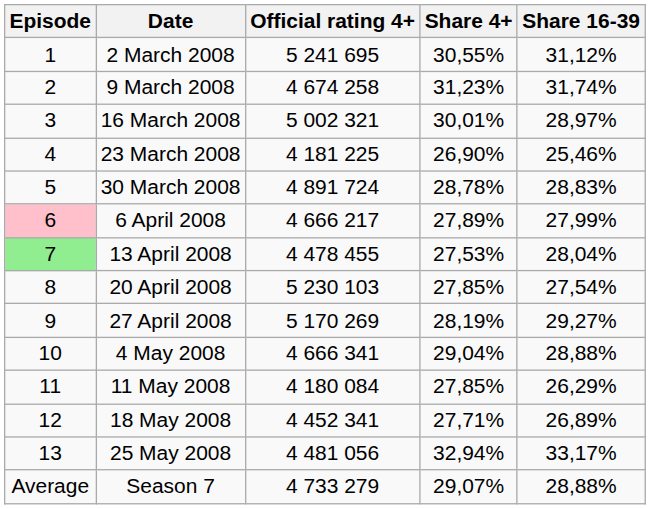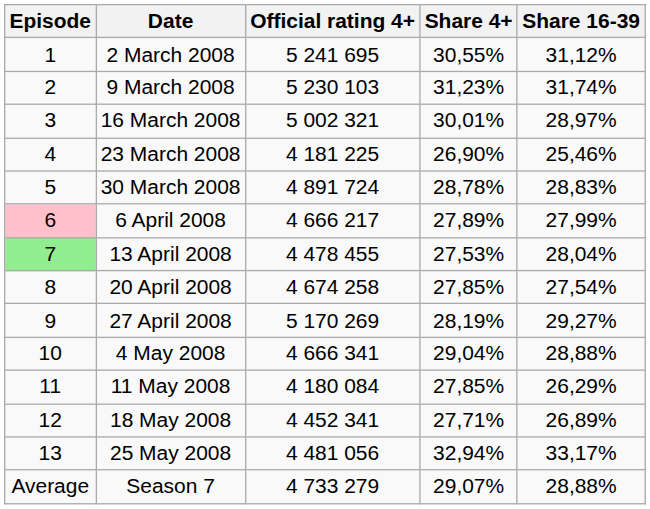 <table class="wikitable" style="font-size:100%; text-align:center">
 <tr>
 <th>Episode</th>
 <th>Date</th>
 <th>Official rating 4+</th>
 <th>Share 4+</th>
 <th>Share 16-39</th>
 </tr>
 <tr>
 <td>1</td>
 <td>2 March 2008</td>
 <td>5 241 695</td>
 <td>30,55%</td>
 <td>31,12%</td>
 </tr>
 <tr>
 <td>2</td>
 <td>9 March 2008</td>
-<td>4 674 258</td>
+<td>5 230 103</td>
 <td>31,23%</td>
 <td>31,74%</td>
 </tr>
 <tr>
 <td>3</td>
 <td>16 March 2008</td>
 <td>5 002 321</td>
 <td>30,01%</td>
 <td>28,97%</td>
 </tr>
 <tr>
 <td>4</td>
 <td>23 March 2008</td>
 <td>4 181 225</td>
 <td>26,90%</td>
 <td>25,46%</td>
 </tr>
 <tr>
 <td>5</td>
 <td>30 March 2008</td>
 <td>4 891 724</td>
 <td>28,78%</td>
 <td>28,83%</td>
 </tr>
 <tr>
 <td style="background: pink;">6</td>
 <td>6 April 2008</td>
 <td>4 666 217</td>
 <td>27,89%</td>
 <td>27,99%</td>
 </tr>
 <tr>
 <td style="background: lightgreen;">7</td>
 <td>13 April 2008</td>
 <td>4 478 455</td>
 <td>27,53%</td>
 <td>28,04%</td>
 </tr>
 <tr>
 <td>8</td>
 <td>20 April 2008</td>
-<td>5 230 103</td>
+<td>4 674 258</td>
 <td>27,85%</td>
 <td>27,54%</td>
 </tr>
 <tr>
 <td>9</td>
 <td>27 April 2008</td>
 <td>5 170 269</td>
 <td>28,19%</td>
 <td>29,27%</td>
 </tr>
 <tr>
 <td>10</td>
 <td>4 May 2008</td>
 <td>4 666 341</td>
 <td>29,04%</td>
 <td>28,88%</td>
 </tr>
 <tr>
 <td>11</td>
 <td>11 May 2008</td>
 <td>4 180 084</td>
 <td>27,85%</td>
 <td>26,29%</td>
 </tr>
 <tr>
 <td>12</td>
 <td>18 May 2008</td>
 <td>4 452 341</td>
 <td>27,71%</td>
 <td>26,89%</td>
 </tr>
 <tr>
 <td>13</td>
 <td>25 May 2008</td>
 <td>4 481 056</td>
 <td>32,94%</td>
 <td>33,17%</td>
 </tr>
 <tr>
 <td>Average</td>
 <td>Season 7</td>
 <td>4 733 279</td>
 <td>29,07%</td>
 <td>28,88%</td>
 </tr>
 </table>
